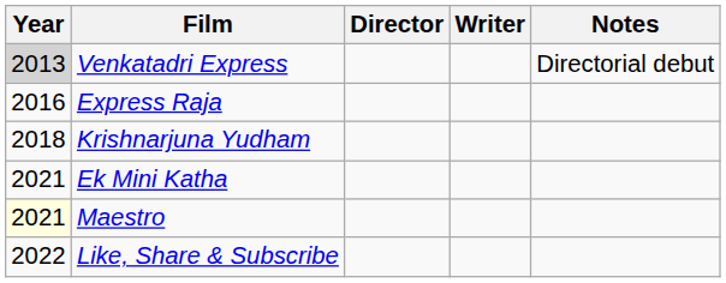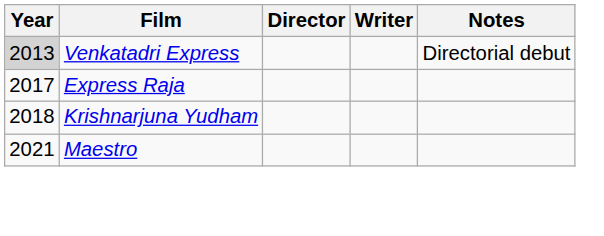 <table class="wikitable sortable">
 <tr>
 <th>Year</th>
 <th>Film</th>
 <th>Director</th>
 <th>Writer</th>
 <th class = "unsortable">Notes</th>
 </tr>
 <tr>
 <td style="background: lightgrey;">2013</td>
 <td><em><a href='#'>Venkatadri Express</a></em></td>
 <td></td>
 <td></td>
 <td>Directorial debut</td>
 </tr>
 <tr>
-<td>2016</td>
+<td>2017</td>
 <td><em><a href='#'>Express Raja</a></em></td>
 <td></td>
 <td></td>
 <td></td>
 </tr>
 <tr>
 <td>2018</td>
 <td><em><a href='#'>Krishnarjuna Yudham</a></em></td>
 <td></td>
 <td></td>
 <td></td>
 </tr>
 <tr>
 <td>2021</td>
-<td><em><a href='#'>Ek Mini Katha</a></em></td>
-<td></td>
-<td></td>
-<td></td>
-</tr>
-<tr>
-<td style="background: lightyellow;">2021</td>
 <td><em><a href='#'>Maestro</a></em></td>
 <td></td>
 <td></td>
 <td></td>
 </tr>
-<tr>
-<td>2022</td>
-<td><em><a href='#'>Like, Share & Subscribe</a></em></td>
-<td></td>
-<td></td>
-<td></td>
-</tr>
 </table>
